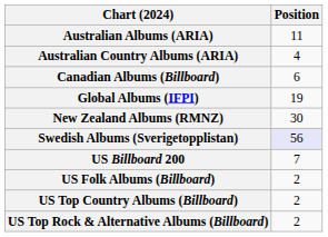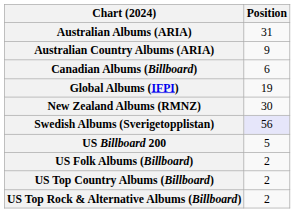 <table class="wikitable sortable plainrowheaders" style="text-align:center">
 <tr>
 <th scope="col">Chart (2024)</th>
 <th scope="col">Position</th>
 </tr>
 <tr>
 <th scope="row">Australian Albums (ARIA)</th>
-<td>11</td>
+<td>31</td>
 </tr>
 <tr>
 <th scope="row">Australian Country Albums (ARIA)</th>
-<td>4</td>
+<td>9</td>
 </tr>
 <tr>
 <th scope="row">Canadian Albums (<em>Billboard</em>)</th>
 <td>6</td>
 </tr>
 <tr>
 <th scope="row">Global Albums (<a href='#'>IFPI</a>)</th>
 <td>19</td>
 </tr>
 <tr>
 <th scope="row">New Zealand Albums (RMNZ)</th>
 <td>30</td>
 </tr>
 <tr>
 <th scope="row">Swedish Albums (Sverigetopplistan)</th>
 <td style="background: lavender;">56</td>
 </tr>
 <tr>
 <th scope="row">US <em>Billboard</em> 200</th>
-<td>7</td>
+<td>5</td>
 </tr>
 <tr>
 <th scope="row">US Folk Albums (<em>Billboard</em>)</th>
 <td>2</td>
 </tr>
 <tr>
 <th scope="row">US Top Country Albums (<em>Billboard</em>)</th>
 <td>2</td>
 </tr>
 <tr>
 <th scope="row">US Top Rock & Alternative Albums (<em>Billboard</em>)</th>
 <td>2</td>
 </tr>
 </table>
